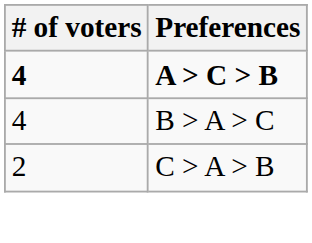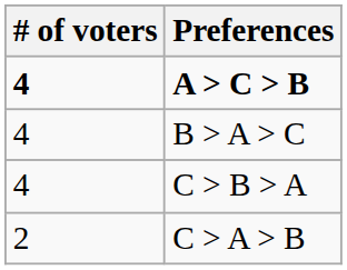 <table class="wikitable">
 <tr>
 <th># of voters</th>
 <th>Preferences</th>
 </tr>
 <tr>
 <td><strong>4</strong></td>
 <td><strong>A > C > B</strong></td>
 </tr>
 <tr>
 <td>4</td>
 <td>B > A > C</td>
 </tr>
 <tr>
+<td>4</td>
+<td>C > B > A</td>
+</tr>
+<tr>
 <td>2</td>
 <td>C > A > B</td>
 </tr>
 </table>
